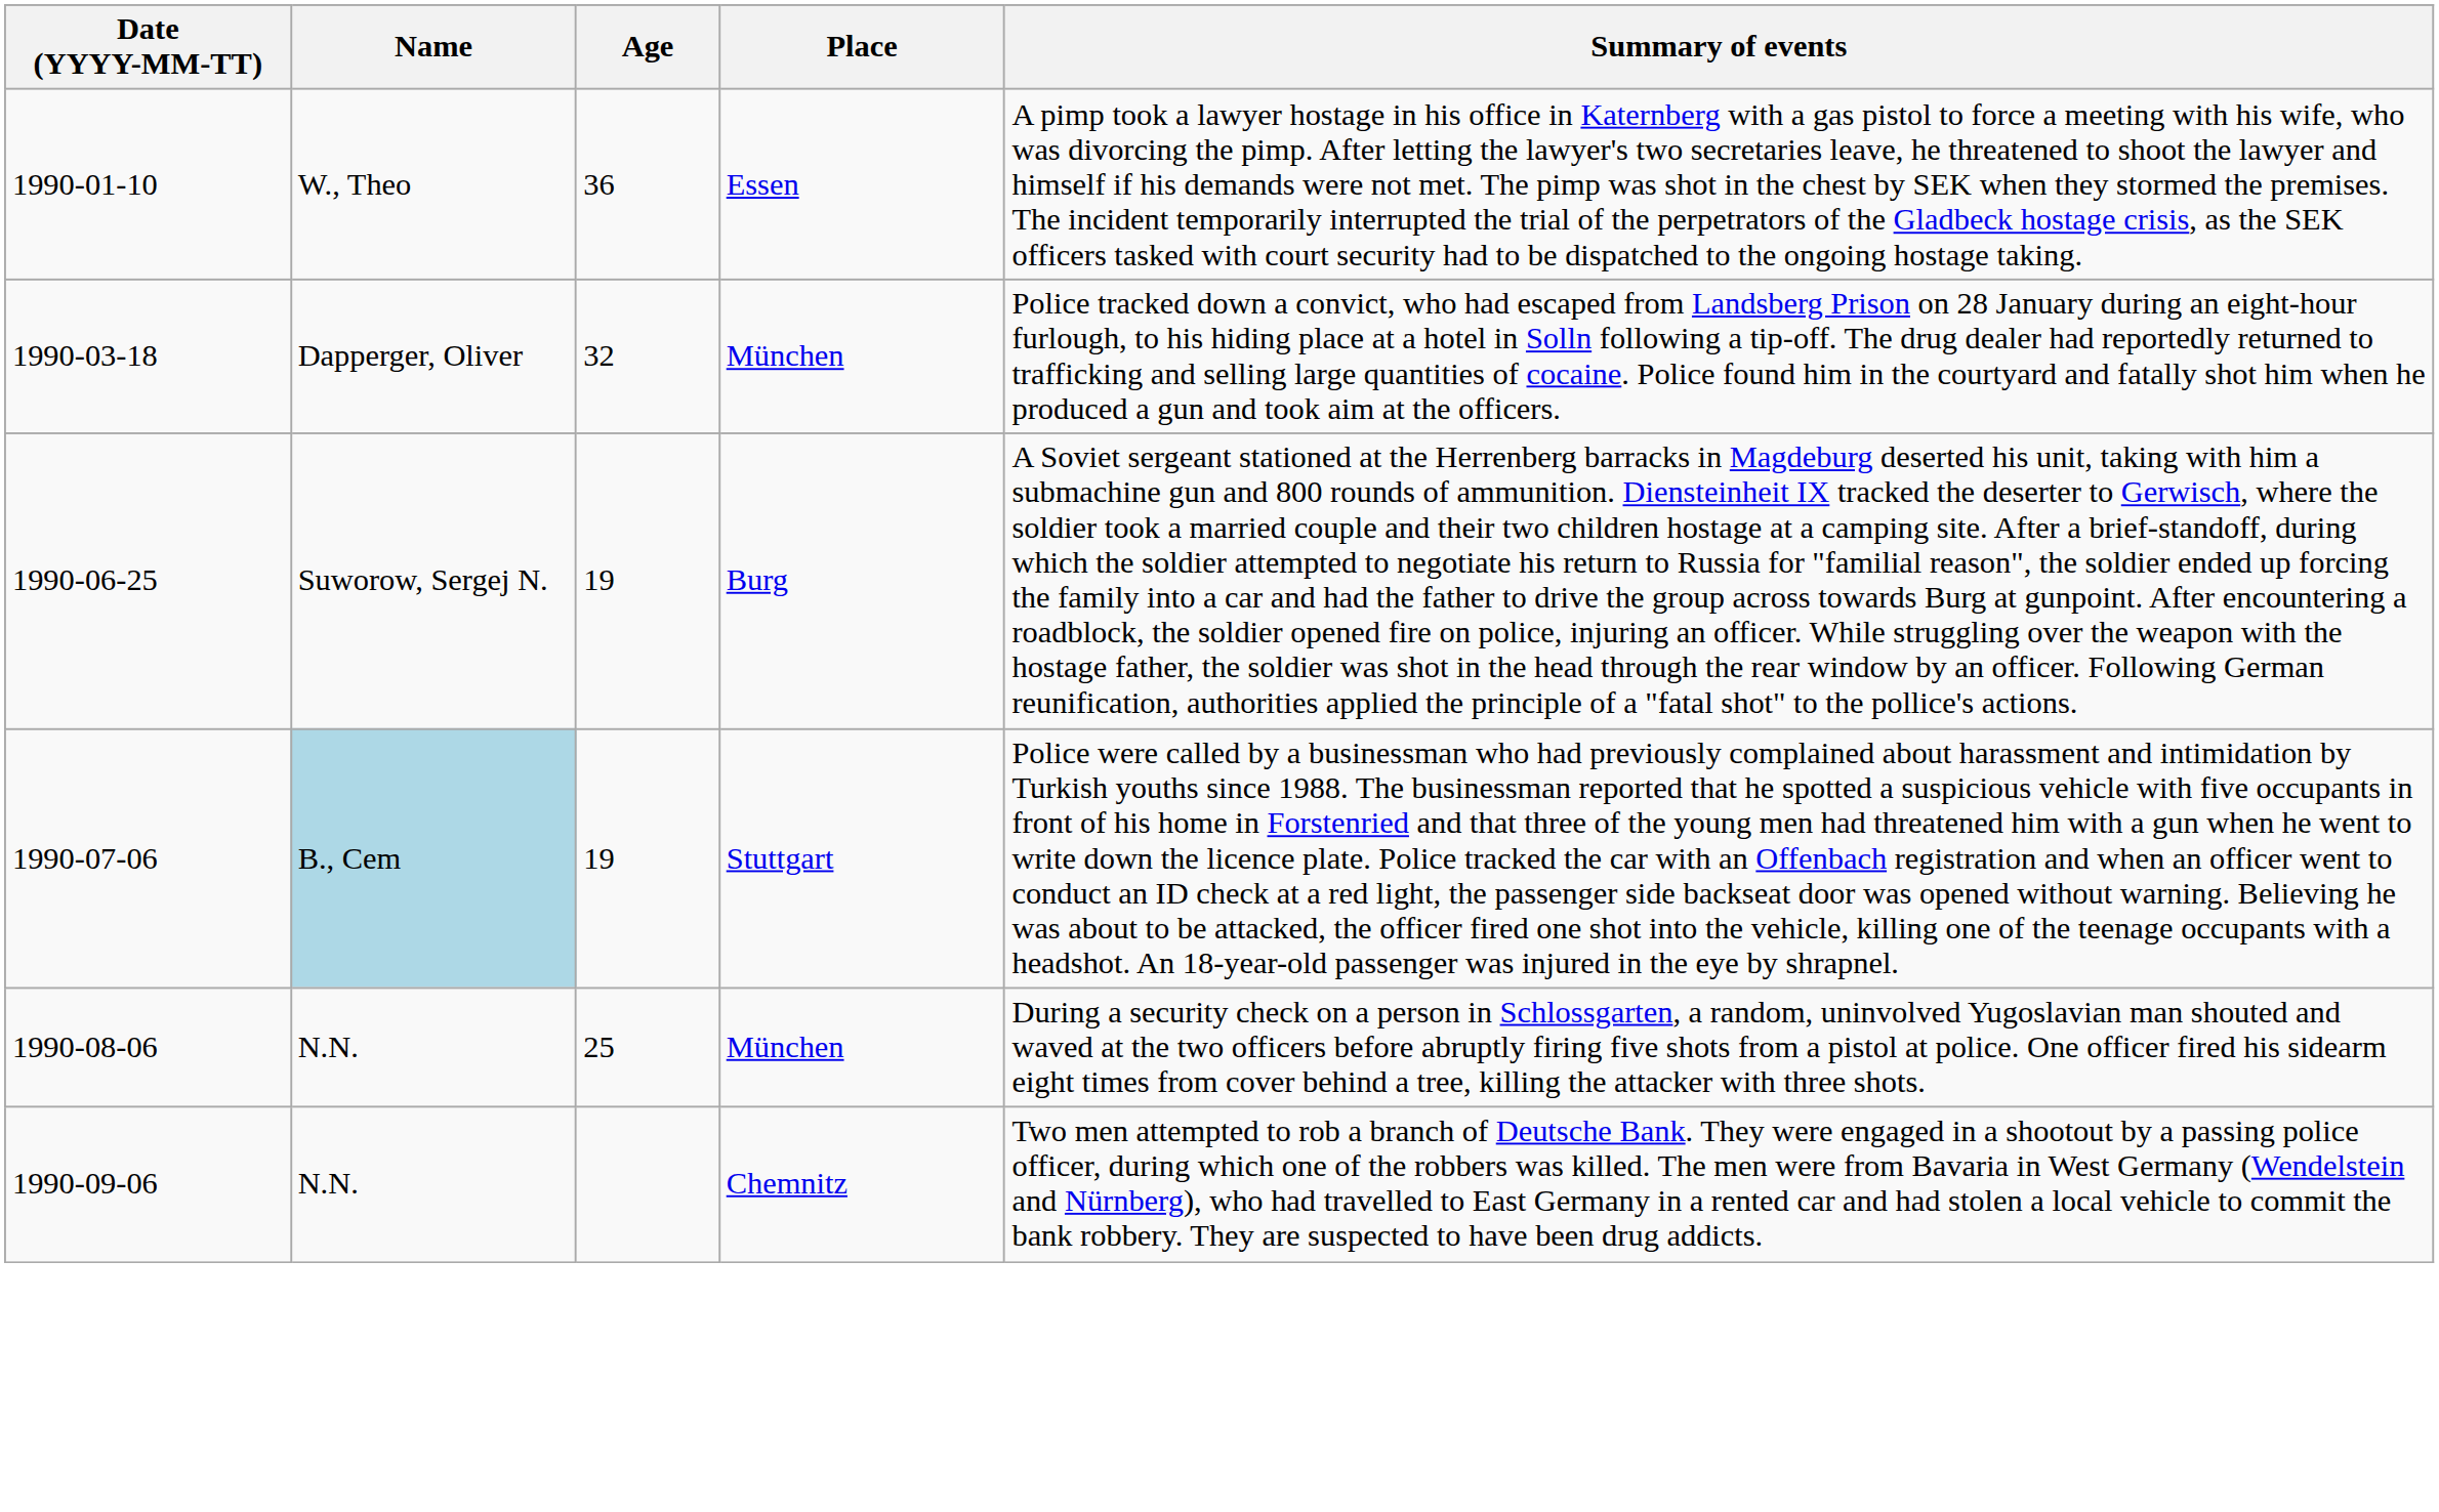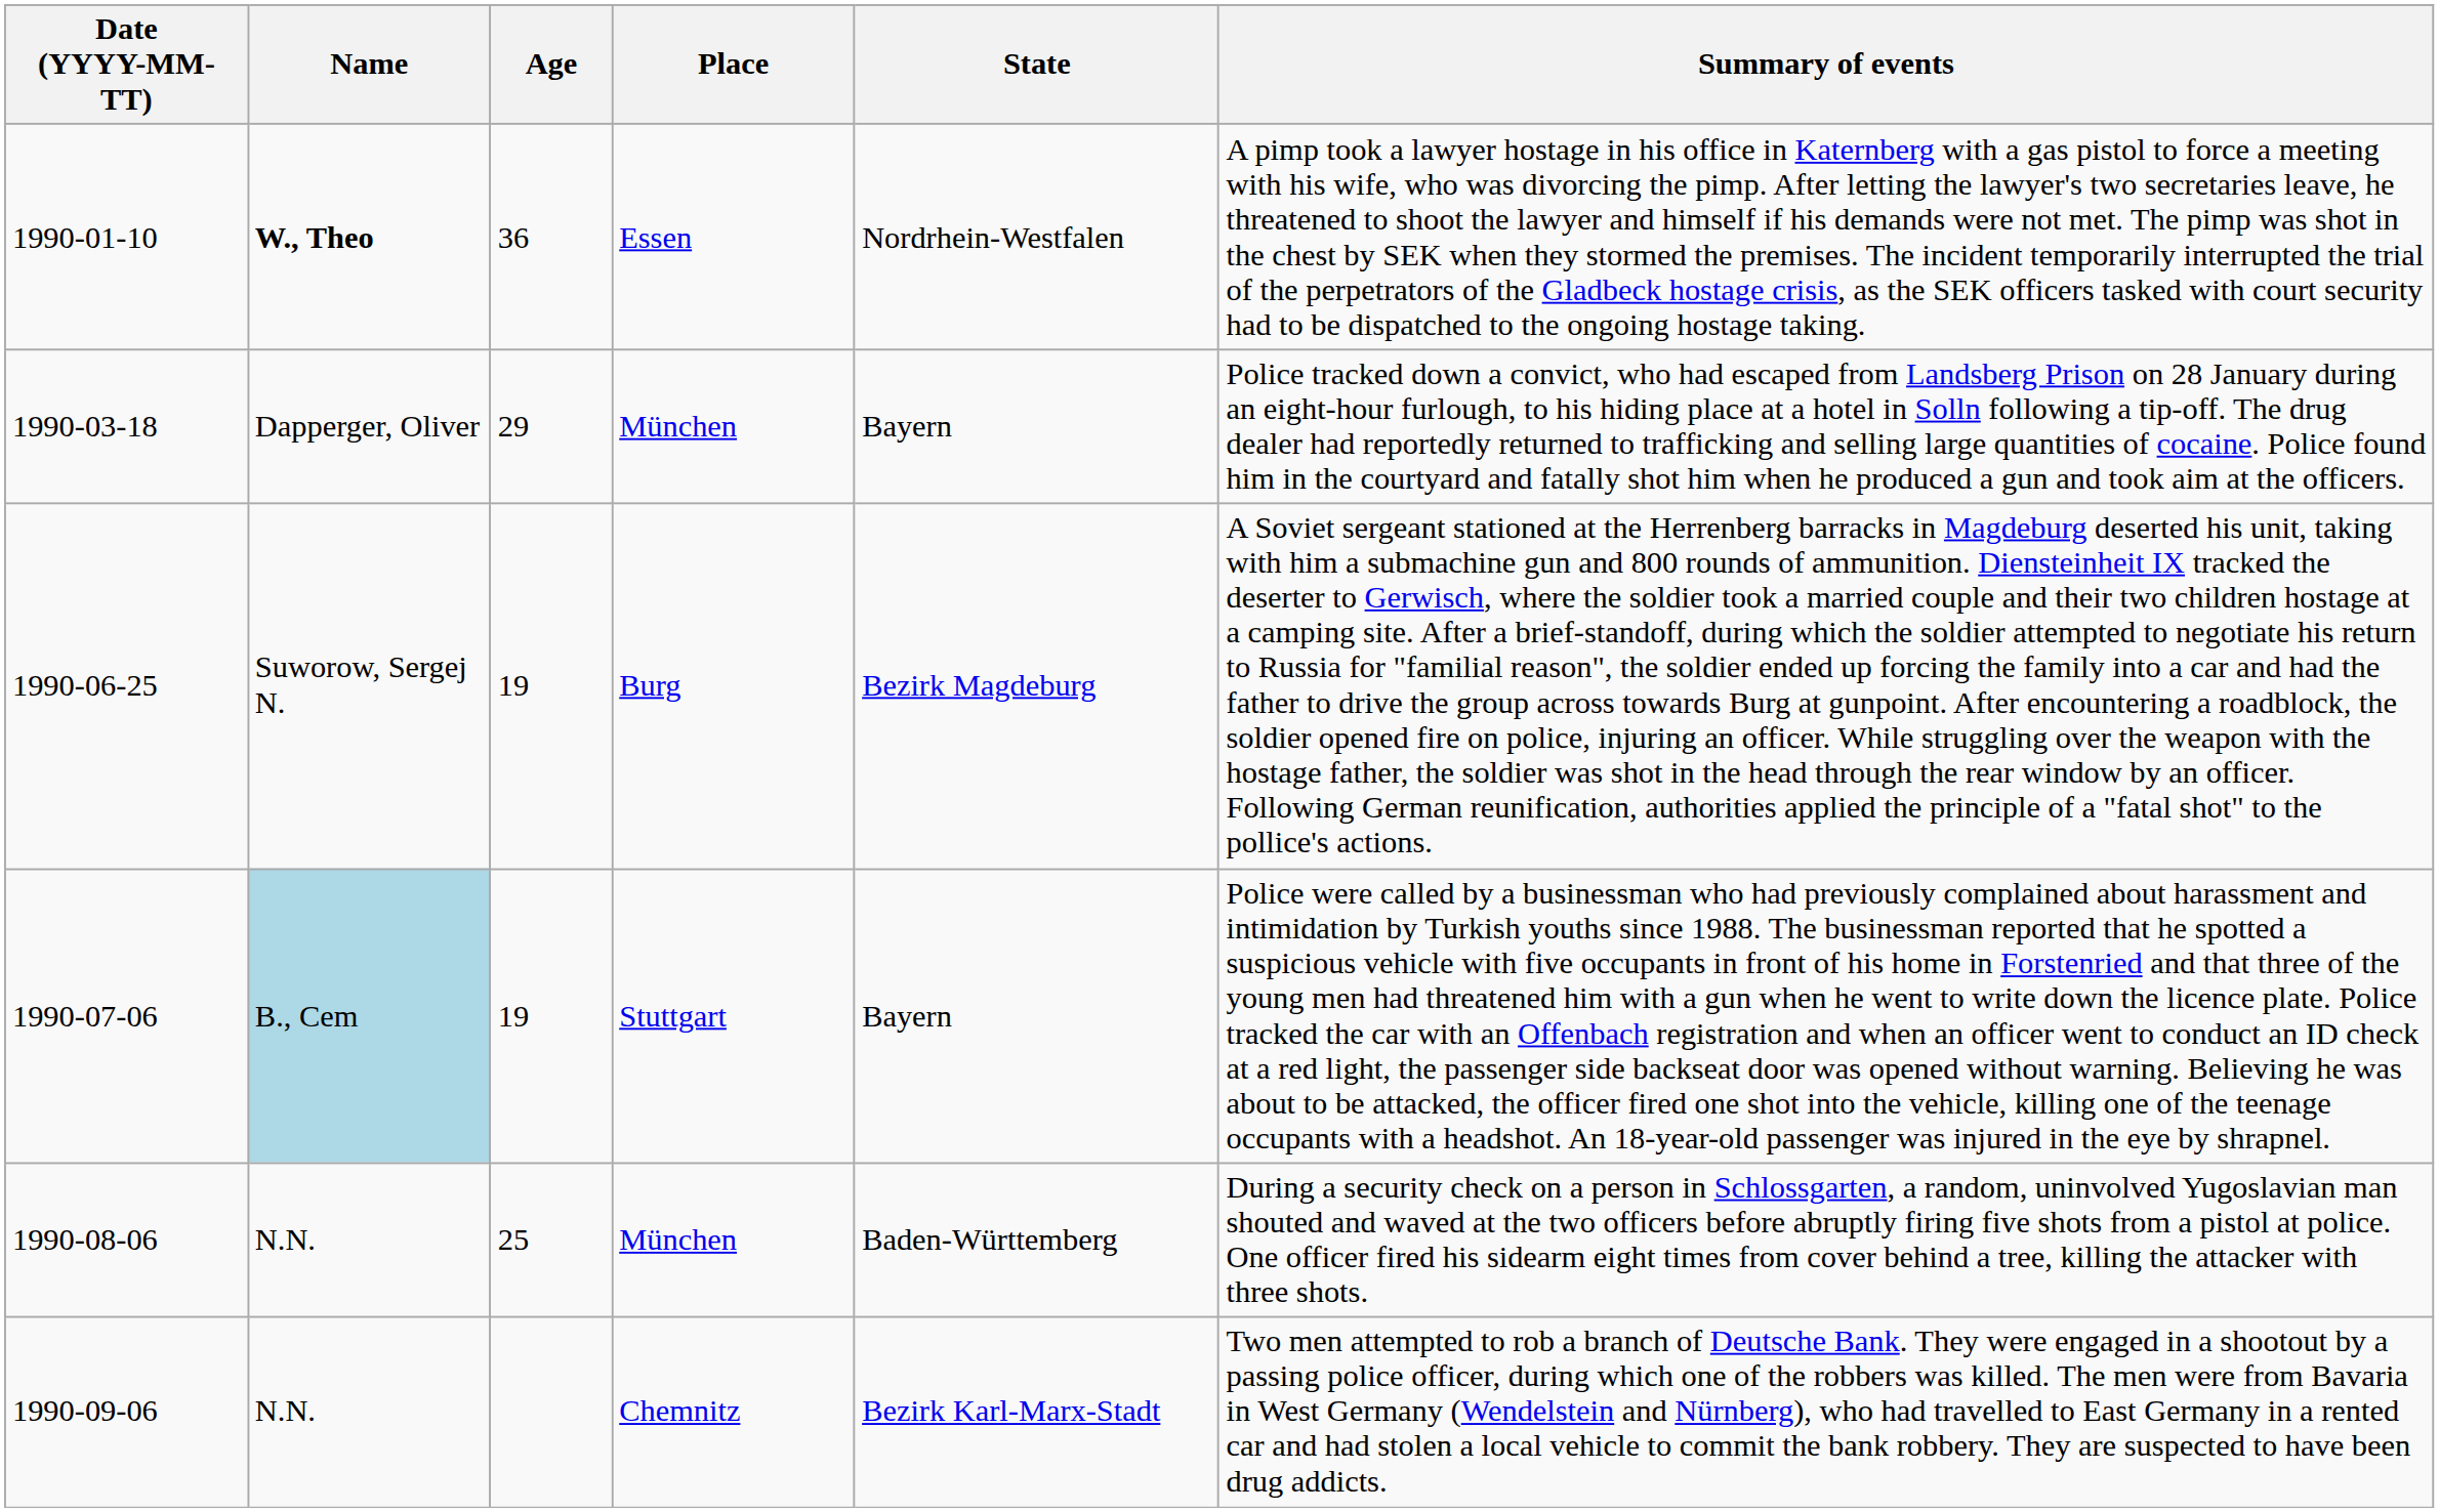 <table class="wikitable sortable static-row-numbers static-row-header-text">
 <tr>
 <th style="width:10%;">Date<br>(YYYY-MM-TT)</th>
 <th style="width:10%;">Name</th>
 <th style="width:5%;">Age</th>
 <th style="width:10%;">Place</th>
+<th style="width:15%;">State</th>
 <th style="width:50%;">Summary of events</th>
 </tr>
 <tr>
 <td>1990-01-10</td>
-<td>W., Theo</td>
+<td><strong>W., Theo</strong></td>
 <td>36</td>
 <td><a href='#'>Essen</a></td>
+<td>Nordrhein-Westfalen</td>
 <td>A pimp took a lawyer hostage in his office in <a href='#'>Katernberg</a> with a gas pistol to force a meeting with his wife, who was divorcing the pimp. After letting the lawyer's two secretaries leave, he threatened to shoot the lawyer and himself if his demands were not met. The pimp was shot in the chest by SEK when they stormed the premises. The incident temporarily interrupted the trial of the perpetrators of the <a href='#'>Gladbeck hostage crisis</a>, as the SEK officers tasked with court security had to be dispatched to the ongoing hostage taking.</td>
 </tr>
 <tr>
 <td>1990-03-18</td>
 <td>Dapperger, Oliver</td>
-<td>32</td>
+<td>29</td>
 <td><a href='#'>München</a></td>
+<td>Bayern</td>
 <td>Police tracked down a convict, who had escaped from <a href='#'>Landsberg Prison</a> on 28 January during an eight-hour furlough, to his hiding place at a hotel in <a href='#'>Solln</a> following a tip-off. The drug dealer had reportedly returned to trafficking and selling large quantities of <a href='#'>cocaine</a>. Police found him in the courtyard and fatally shot him when he produced a gun and took aim at the officers.</td>
 </tr>
 <tr>
 <td>1990-06-25</td>
 <td>Suworow, Sergej N.</td>
 <td>19</td>
 <td><a href='#'>Burg</a></td>
+<td><a href='#'>Bezirk Magdeburg</a></td>
 <td>A Soviet sergeant stationed at the Herrenberg barracks in <a href='#'>Magdeburg</a> deserted his unit, taking with him a submachine gun and 800 rounds of ammunition. <a href='#'>Diensteinheit IX</a> tracked the deserter to <a href='#'>Gerwisch</a>, where the soldier took a married couple and their two children hostage at a camping site. After a brief-standoff, during which the soldier attempted to negotiate his return to Russia for "familial reason", the soldier ended up forcing the family into a car and had the father to drive the group across towards Burg at gunpoint. After encountering a roadblock, the soldier opened fire on police, injuring an officer. While struggling over the weapon with the hostage father, the soldier was shot in the head through the rear window by an officer. Following German reunification, authorities applied the principle of a "fatal shot" to the pollice's actions.</td>
 </tr>
 <tr>
 <td>1990-07-06</td>
 <td style="background: lightblue;">B., Cem</td>
 <td>19</td>
 <td><a href='#'>Stuttgart</a></td>
+<td>Bayern</td>
 <td>Police were called by a businessman who had previously complained about harassment and intimidation by Turkish youths since 1988. The businessman reported that he spotted a suspicious vehicle with five occupants in front of his home in <a href='#'>Forstenried</a> and that three of the young men had threatened him with a gun when he went to write down the licence plate. Police tracked the car with an <a href='#'>Offenbach</a> registration and when an officer went to conduct an ID check at a red light, the passenger side backseat door was opened without warning. Believing he was about to be attacked, the officer fired one shot into the vehicle, killing one of the teenage occupants with a headshot. An 18-year-old passenger was injured in the eye by shrapnel.</td>
 </tr>
 <tr>
 <td>1990-08-06</td>
 <td>N.N.</td>
 <td>25</td>
 <td><a href='#'>München</a></td>
+<td>Baden-Württemberg</td>
 <td>During a security check on a person in <a href='#'>Schlossgarten</a>, a random, uninvolved Yugoslavian man shouted and waved at the two officers before abruptly firing five shots from a pistol at police. One officer fired his sidearm eight times from cover behind a tree, killing the attacker with three shots.</td>
 </tr>
 <tr>
 <td>1990-09-06</td>
 <td>N.N.</td>
 <td></td>
 <td><a href='#'>Chemnitz</a></td>
+<td><a href='#'>Bezirk Karl-Marx-Stadt</a></td>
 <td>Two men attempted to rob a branch of <a href='#'>Deutsche Bank</a>. They were engaged in a shootout by a passing police officer, during which one of the robbers was killed. The men were from Bavaria in West Germany (<a href='#'>Wendelstein</a> and <a href='#'>Nürnberg</a>), who had travelled to East Germany in a rented car and had stolen a local vehicle to commit the bank robbery. They are suspected to have been drug addicts.</td>
 </tr>
 </table>
